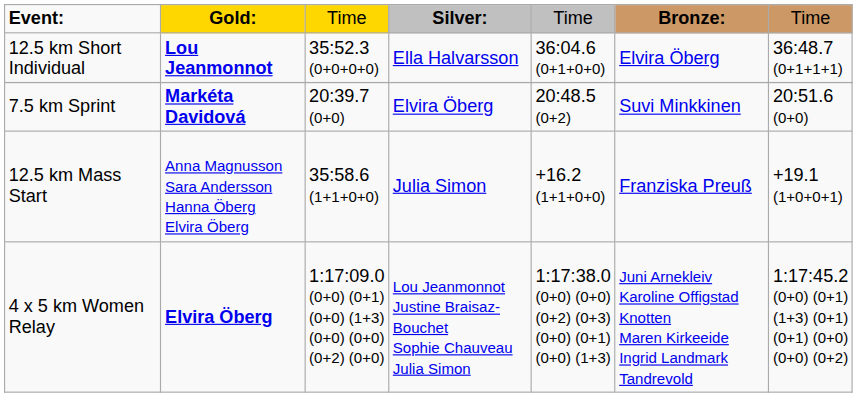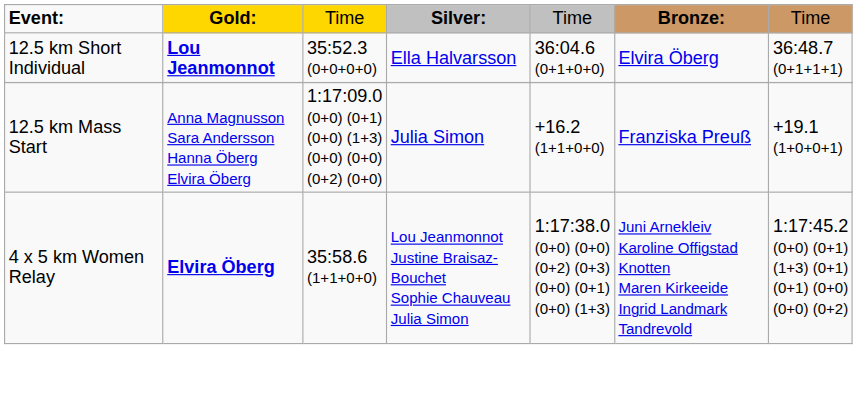 <table class="wikitable" width=85%>
 <tr>
 <td><strong>Event:</strong></td>
 <td style="text-align:center;background-color:gold;"><strong>Gold:</strong></td>
 <td style="text-align:center;background-color:gold;">Time</td>
 <td style="text-align:center;background-color:silver;"><strong>Silver:</strong></td>
 <td style="text-align:center;background-color:silver;">Time</td>
 <td style="text-align:center;background-color:#CC9966;"><strong>Bronze:</strong></td>
 <td style="text-align:center;background-color:#CC9966;">Time</td>
 </tr>
 <tr>
 <td>12.5 km Short Individual</td>
 <td><strong><a href='#'>Lou Jeanmonnot</a></strong><br><small></small></td>
 <td>35:52.3<br><small>(0+0+0+0)</small></td>
 <td><a href='#'>Ella Halvarsson</a><br><small></small></td>
 <td>36:04.6<br><small>(0+1+0+0)</small></td>
 <td><a href='#'>Elvira Öberg</a><br><small></small></td>
 <td>36:48.7<br><small>(0+1+1+1)</small></td>
 </tr>
 <tr>
 </tr>
 <tr>
-<td>7.5 km Sprint</td>
-<td><strong><a href='#'>Markéta Davidová</a></strong><br><small></small></td>
-<td>20:39.7<br><small>(0+0)</small></td>
-<td><a href='#'>Elvira Öberg</a><br><small></small></td>
-<td>20:48.5<br><small>(0+2)</small></td>
-<td><a href='#'>Suvi Minkkinen</a><br><small></small></td>
-<td>20:51.6<br><small>(0+0)</small></td>
-</tr>
-<tr>
 <td>12.5 km Mass Start</td>
 <td><strong></strong><br><small><a href='#'>Anna Magnusson</a><br><a href='#'>Sara Andersson</a><br><a href='#'>Hanna Öberg</a><br><a href='#'>Elvira Öberg</a></small></td>
-<td>35:58.6<br><small>(1+1+0+0)</small></td>
+<td>1:17:09.0<br><small>(0+0) (0+1)<br>(0+0) (1+3)<br>(0+0) (0+0)<br>(0+2) (0+0)</small></td>
 <td><a href='#'>Julia Simon</a><br><small></small></td>
 <td>+16.2<br><small>(1+1+0+0)</small></td>
 <td><a href='#'>Franziska Preuß</a><br><small></small></td>
 <td>+19.1<br><small>(1+0+0+1)</small></td>
 </tr>
 <tr>
 <td>4 x 5 km Women Relay</td>
 <td><strong><a href='#'>Elvira Öberg</a></strong><br><small></small></td>
-<td>1:17:09.0<br><small>(0+0) (0+1)<br>(0+0) (1+3)<br>(0+0) (0+0)<br>(0+2) (0+0)</small></td>
+<td>35:58.6<br><small>(1+1+0+0)</small></td>
 <td><br><small><a href='#'>Lou Jeanmonnot</a><br><a href='#'>Justine Braisaz-Bouchet</a><br><a href='#'>Sophie Chauveau</a><br><a href='#'>Julia Simon</a></small></td>
 <td>1:17:38.0<br><small>(0+0) (0+0)<br>(0+2) (0+3)<br>(0+0) (0+1)<br>(0+0) (1+3)</small></td>
 <td><br><small><a href='#'>Juni Arnekleiv</a><br><a href='#'>Karoline Offigstad Knotten</a><br><a href='#'>Maren Kirkeeide</a><br><a href='#'>Ingrid Landmark Tandrevold</a></small></td>
 <td>1:17:45.2<br><small>(0+0) (0+1)<br>(1+3) (0+1)<br>(0+1) (0+0)<br>(0+0) (0+2)</small></td>
 </tr>
 </table>
